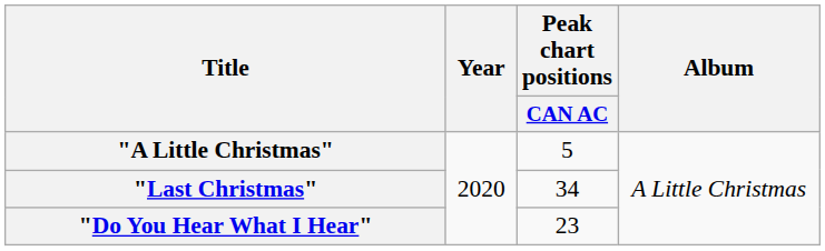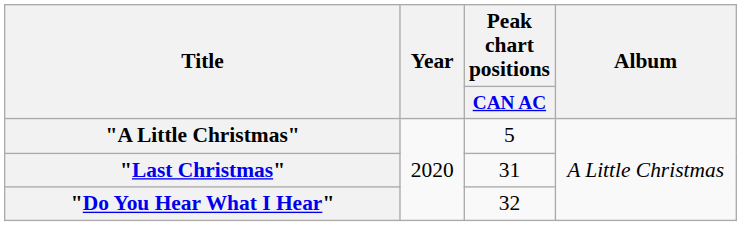 <table class="wikitable plainrowheaders" style="text-align:center;">
 <tr>
 <th rowspan="2" style="width:18em;">Title</th>
 <th rowspan="2" style="width:2.5em;">Year</th>
 <th>Peak chart positions</th>
 <th rowspan="2" style="width:8em;">Album</th>
 </tr>
 <tr>
 <th scope="col" style="width:3em;font-size:90%;"><a href='#'>CAN AC</a><br></th>
 </tr>
 <tr>
 <th scope="row">"A Little Christmas"</th>
 <td rowspan="3">2020</td>
 <td>5</td>
 <td rowspan="3"><em>A Little Christmas</em></td>
 </tr>
 <tr>
 <th scope="row">"<a href='#'>Last Christmas</a>"</th>
-<td>34</td>
+<td>31</td>
 </tr>
 <tr>
 <th scope="row">"<a href='#'>Do You Hear What I Hear</a>"</th>
-<td>23</td>
+<td>32</td>
 </tr>
 </table>
